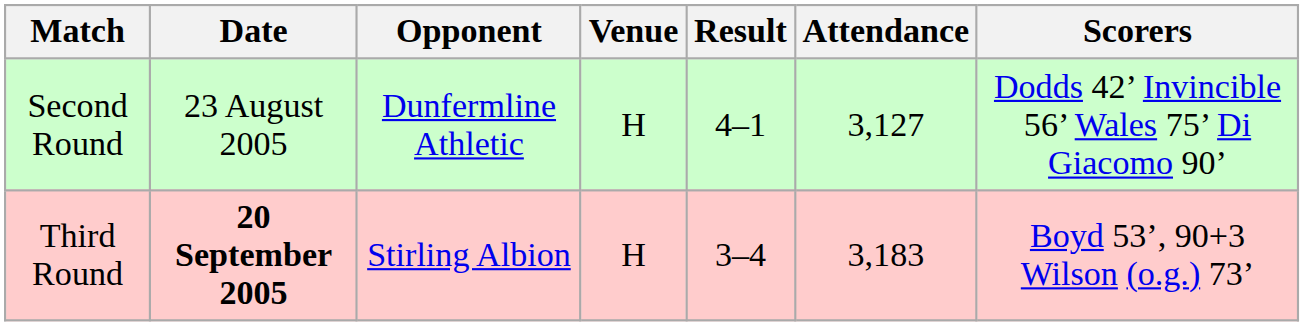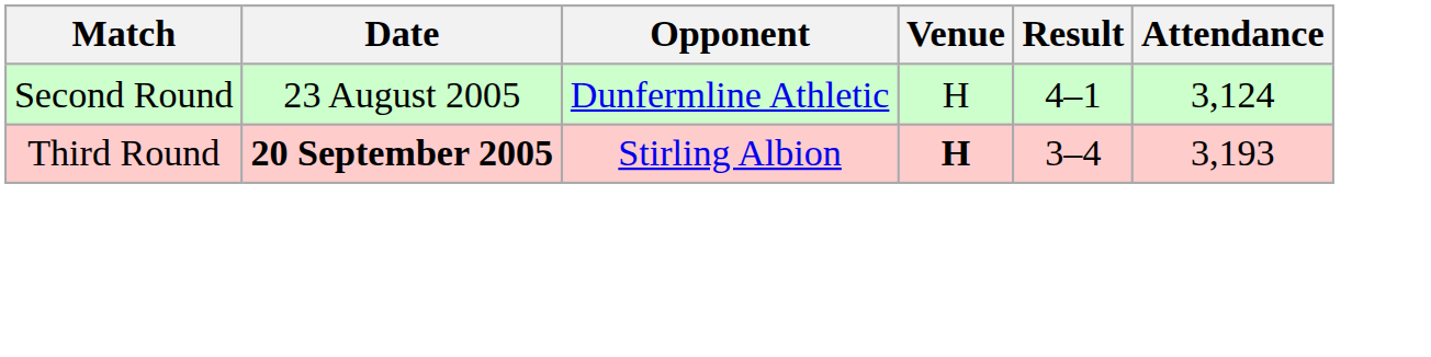 <table class="wikitable" style="font-size:100%; text-align:center">
 <tr>
 <th>Match</th>
 <th>Date</th>
 <th>Opponent</th>
 <th>Venue</th>
 <th>Result</th>
 <th>Attendance</th>
-<th>Scorers</th>
 </tr>
 <tr style="background: #CCFFCC;">
 <td>Second Round</td>
 <td>23 August 2005</td>
 <td><a href='#'>Dunfermline Athletic</a></td>
 <td>H</td>
 <td>4–1</td>
-<td>3,127</td>
-<td><a href='#'>Dodds</a> 42’ <a href='#'>Invincible</a> 56’ <a href='#'>Wales</a> 75’ <a href='#'>Di Giacomo</a> 90’</td>
+<td>3,124</td>
 </tr>
 <tr style="background: #FFCCCC;">
 <td>Third Round</td>
 <td><strong>20 September 2005</strong></td>
 <td><a href='#'>Stirling Albion</a></td>
-<td>H</td>
+<td><strong>H</strong></td>
 <td>3–4</td>
-<td>3,183</td>
-<td><a href='#'>Boyd</a> 53’, 90+3 <a href='#'>Wilson</a> <a href='#'>(o.g.)</a> 73’</td>
+<td>3,193</td>
 </tr>
 </table>
